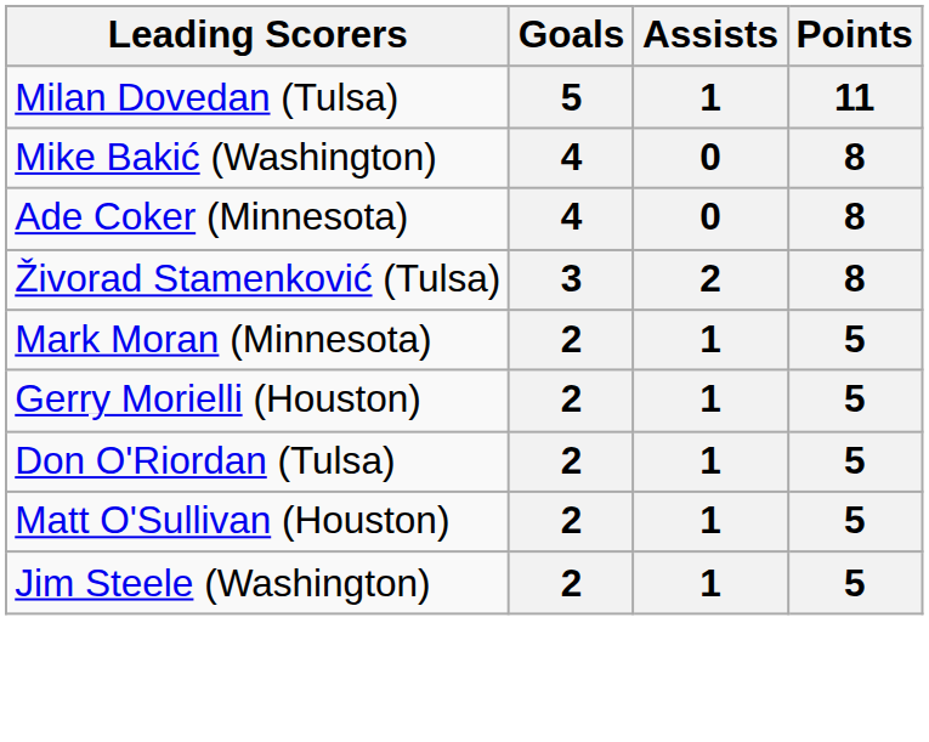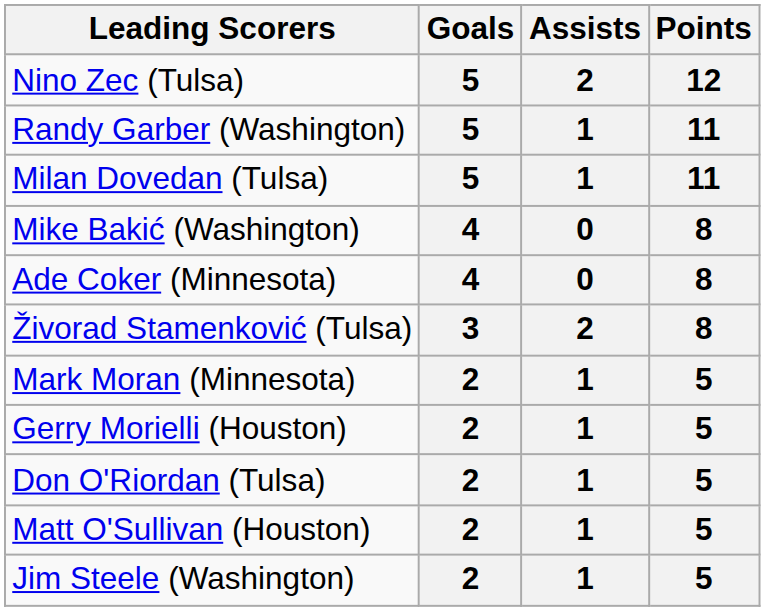 <table class="wikitable">
 <tr>
 <th>Leading Scorers</th>
 <th>Goals</th>
 <th>Assists</th>
 <th>Points</th>
+</tr>
+<tr>
+<td><a href='#'>Nino Zec</a> (Tulsa)</td>
+<th>5</th>
+<th>2</th>
+<th>12</th>
+</tr>
+<tr>
+<td><a href='#'>Randy Garber</a> (Washington)</td>
+<th>5</th>
+<th>1</th>
+<th>11</th>
 </tr>
 <tr>
 <td><a href='#'>Milan Dovedan</a> (Tulsa)</td>
 <th>5</th>
 <th>1</th>
 <th>11</th>
 </tr>
 <tr>
 <td><a href='#'>Mike Bakić</a> (Washington)</td>
 <th>4</th>
 <th>0</th>
 <th>8</th>
 </tr>
 <tr>
 <td><a href='#'>Ade Coker</a> (Minnesota)</td>
 <th>4</th>
 <th>0</th>
 <th>8</th>
 </tr>
 <tr>
 <td><a href='#'>Živorad Stamenković</a> (Tulsa)</td>
 <th>3</th>
 <th>2</th>
 <th>8</th>
 </tr>
 <tr>
 <td><a href='#'>Mark Moran</a> (Minnesota)</td>
 <th>2</th>
 <th>1</th>
 <th>5</th>
 </tr>
 <tr>
 <td><a href='#'>Gerry Morielli</a> (Houston)</td>
 <th>2</th>
 <th>1</th>
 <th>5</th>
 </tr>
 <tr>
 <td><a href='#'>Don O'Riordan</a> (Tulsa)</td>
 <th>2</th>
 <th>1</th>
 <th>5</th>
 </tr>
 <tr>
 <td><a href='#'>Matt O'Sullivan</a> (Houston)</td>
 <th>2</th>
 <th>1</th>
 <th>5</th>
 </tr>
 <tr>
 <td><a href='#'>Jim Steele</a> (Washington)</td>
 <th>2</th>
 <th>1</th>
 <th>5</th>
 </tr>
 </table>
